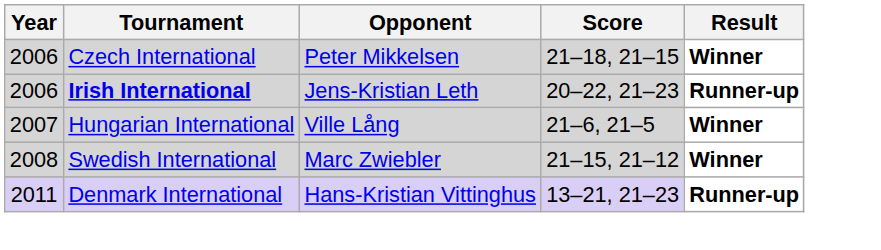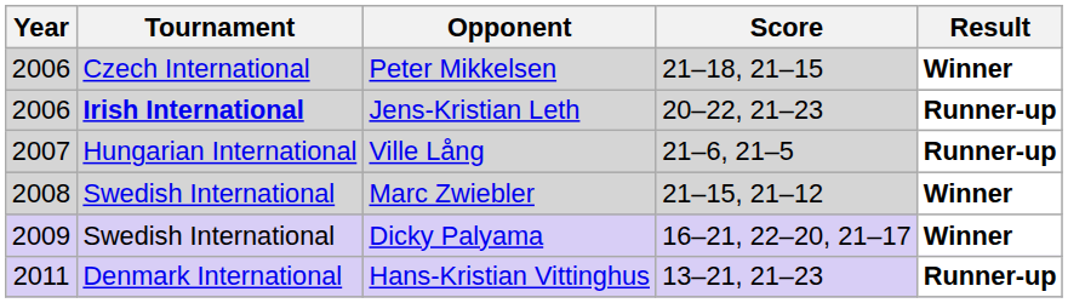 <table class="sortable wikitable" style="font-size: 90%;">
 <tr>
 <th>Year</th>
 <th>Tournament</th>
 <th>Opponent</th>
 <th>Score</th>
 <th>Result</th>
 </tr>
 <tr style="background:#D5D5D5">
 <td align="center">2006</td>
 <td align="left"><a href='#'>Czech International</a></td>
 <td align="left"> <a href='#'>Peter Mikkelsen</a></td>
 <td align="left">21–18, 21–15</td>
 <td style="text-align:left; background:white"> <strong>Winner</strong></td>
 </tr>
 <tr style="background:#D5D5D5">
 <td align="center">2006</td>
 <td align="left"><strong><a href='#'>Irish International</a></strong></td>
 <td align="left"> <a href='#'>Jens-Kristian Leth</a></td>
 <td align="left">20–22, 21–23</td>
 <td style="text-align:left; background:white"> <strong>Runner-up</strong></td>
 </tr>
 <tr style="background:#D5D5D5">
 <td align="center">2007</td>
 <td align="left"><a href='#'>Hungarian International</a></td>
 <td align="left"> <a href='#'>Ville Lång</a></td>
 <td align="left">21–6, 21–5</td>
-<td style="text-align:left; background:white"> <strong>Winner</strong></td>
+<td style="text-align:left; background:white"> <strong>Runner-up</strong></td>
 </tr>
 <tr style="background:#D5D5D5">
 <td align="center">2008</td>
 <td align="left"><a href='#'>Swedish International</a></td>
 <td align="left"> <a href='#'>Marc Zwiebler</a></td>
 <td align="left">21–15, 21–12</td>
+<td style="text-align:left; background:white"> <strong>Winner</strong></td>
+</tr>
+<tr style="background:#D8CEF6">
+<td align="center">2009</td>
+<td align="left">Swedish International</td>
+<td align="left"> <a href='#'>Dicky Palyama</a></td>
+<td align="left">16–21, 22–20, 21–17</td>
 <td style="text-align:left; background:white"> <strong>Winner</strong></td>
 </tr>
 <tr style="background:#D8CEF6">
 <td align="center">2011</td>
 <td align="left"><a href='#'>Denmark International</a></td>
 <td align="left"> <a href='#'>Hans-Kristian Vittinghus</a></td>
 <td align="left">13–21, 21–23</td>
 <td style="text-align:left; background:white"> <strong>Runner-up</strong></td>
 </tr>
 </table>
